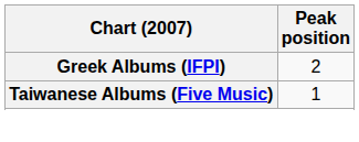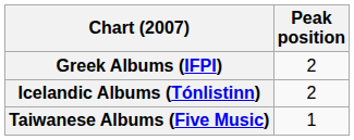 <table class="wikitable sortable plainrowheaders" style="text-align:center">
 <tr>
 <th scope="col">Chart (2007)</th>
 <th scope="col">Peak<br>position</th>
 </tr>
 <tr>
 </tr>
 <tr>
 </tr>
 <tr>
 </tr>
 <tr>
 </tr>
 <tr>
 </tr>
 <tr>
 </tr>
 <tr>
 </tr>
 <tr>
 </tr>
 <tr>
 </tr>
 <tr>
 <th scope="row">Greek Albums (<a href='#'>IFPI</a>)</th>
+<td>2</td>
+</tr>
+<tr>
+<th scope="row">Icelandic Albums (<a href='#'>Tónlistinn</a>)</th>
 <td>2</td>
 </tr>
 <tr>
 </tr>
 <tr>
 </tr>
 <tr>
 </tr>
 <tr>
 </tr>
 <tr>
 </tr>
 <tr>
 </tr>
 <tr>
 </tr>
 <tr>
 </tr>
 <tr>
 </tr>
 <tr>
 <th scope="row">Taiwanese Albums (<a href='#'>Five Music</a>)</th>
 <td>1</td>
 </tr>
 <tr>
 </tr>
 <tr>
 </tr>
 <tr>
 </tr>
 <tr>
 </tr>
 </table>
